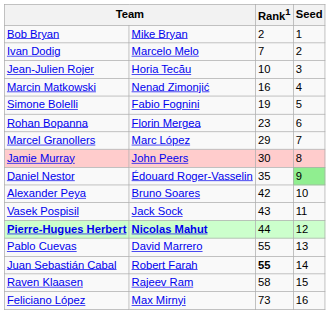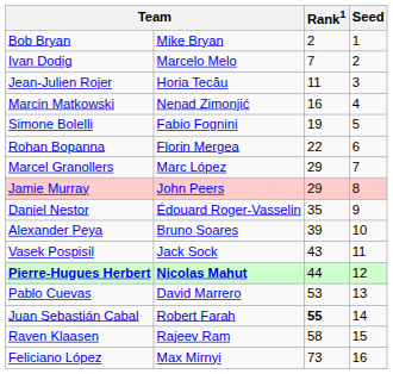 <table class="wikitable">
 <tr>
 <th width="325" colspan=2>Team</th>
 <th>Rank<sup>1</sup></th>
 <th>Seed</th>
 </tr>
 <tr>
 <td> <a href='#'>Bob Bryan</a></td>
 <td> <a href='#'>Mike Bryan</a></td>
 <td>2</td>
 <td>1</td>
 </tr>
 <tr>
 <td> <a href='#'>Ivan Dodig</a></td>
 <td> <a href='#'>Marcelo Melo</a></td>
 <td>7</td>
 <td>2</td>
 </tr>
 <tr>
 <td> <a href='#'>Jean-Julien Rojer</a></td>
 <td> <a href='#'>Horia Tecău</a></td>
-<td>10</td>
+<td>11</td>
 <td>3</td>
 </tr>
 <tr>
 <td> <a href='#'>Marcin Matkowski</a></td>
 <td> <a href='#'>Nenad Zimonjić</a></td>
 <td>16</td>
 <td>4</td>
 </tr>
 <tr>
 <td> <a href='#'>Simone Bolelli</a></td>
 <td> <a href='#'>Fabio Fognini</a></td>
 <td>19</td>
 <td>5</td>
 </tr>
 <tr>
 <td> <a href='#'>Rohan Bopanna</a></td>
 <td> <a href='#'>Florin Mergea</a></td>
-<td>23</td>
+<td>22</td>
 <td>6</td>
 </tr>
 <tr>
 <td> <a href='#'>Marcel Granollers</a></td>
 <td> <a href='#'>Marc López</a></td>
 <td>29</td>
 <td>7</td>
 </tr>
 <tr style="background:#fcc;">
 <td> <a href='#'>Jamie Murray</a></td>
 <td> <a href='#'>John Peers</a></td>
-<td>30</td>
+<td>29</td>
 <td>8</td>
 </tr>
 <tr>
 <td> <a href='#'>Daniel Nestor</a></td>
 <td> <a href='#'>Édouard Roger-Vasselin</a></td>
 <td>35</td>
-<td style="background: lightgreen;">9</td>
+<td>9</td>
 </tr>
 <tr>
 <td> <a href='#'>Alexander Peya</a></td>
 <td> <a href='#'>Bruno Soares</a></td>
-<td>42</td>
+<td>39</td>
 <td>10</td>
 </tr>
 <tr>
 <td> <a href='#'>Vasek Pospisil</a></td>
 <td> <a href='#'>Jack Sock</a></td>
 <td>43</td>
 <td>11</td>
 </tr>
 <tr style="background:#cfc;">
 <td><strong> <a href='#'>Pierre-Hugues Herbert</a> </strong></td>
 <td><strong> <a href='#'>Nicolas Mahut</a> </strong></td>
 <td>44</td>
 <td>12</td>
 </tr>
 <tr>
 <td> <a href='#'>Pablo Cuevas</a></td>
 <td> <a href='#'>David Marrero</a></td>
-<td>55</td>
+<td>53</td>
 <td>13</td>
 </tr>
 <tr>
 <td> <a href='#'>Juan Sebastián Cabal</a></td>
 <td> <a href='#'>Robert Farah</a></td>
 <td><strong>55</strong></td>
 <td>14</td>
 </tr>
 <tr>
 <td> <a href='#'>Raven Klaasen</a></td>
 <td> <a href='#'>Rajeev Ram</a></td>
 <td>58</td>
 <td>15</td>
 </tr>
 <tr>
 <td> <a href='#'>Feliciano López</a></td>
 <td> <a href='#'>Max Mirnyi</a></td>
 <td>73</td>
 <td>16</td>
 </tr>
 </table>
